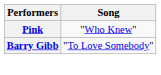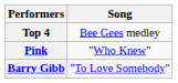 <table class="wikitable unsortable" style="text-align:center;">
 <tr>
 <th scope="col">Performers</th>
 <th scope="col">Song</th>
+</tr>
+<tr>
+<th scope="row">Top 4</th>
+<td><a href='#'>Bee Gees</a> medley</td>
 </tr>
 <tr>
 <th scope="row"><a href='#'>Pink</a></th>
 <td>"<a href='#'>Who Knew</a>"</td>
 </tr>
 <tr>
 <th scope="row"><a href='#'>Barry Gibb</a></th>
 <td>"<a href='#'>To Love Somebody</a>"</td>
 </tr>
 </table>
